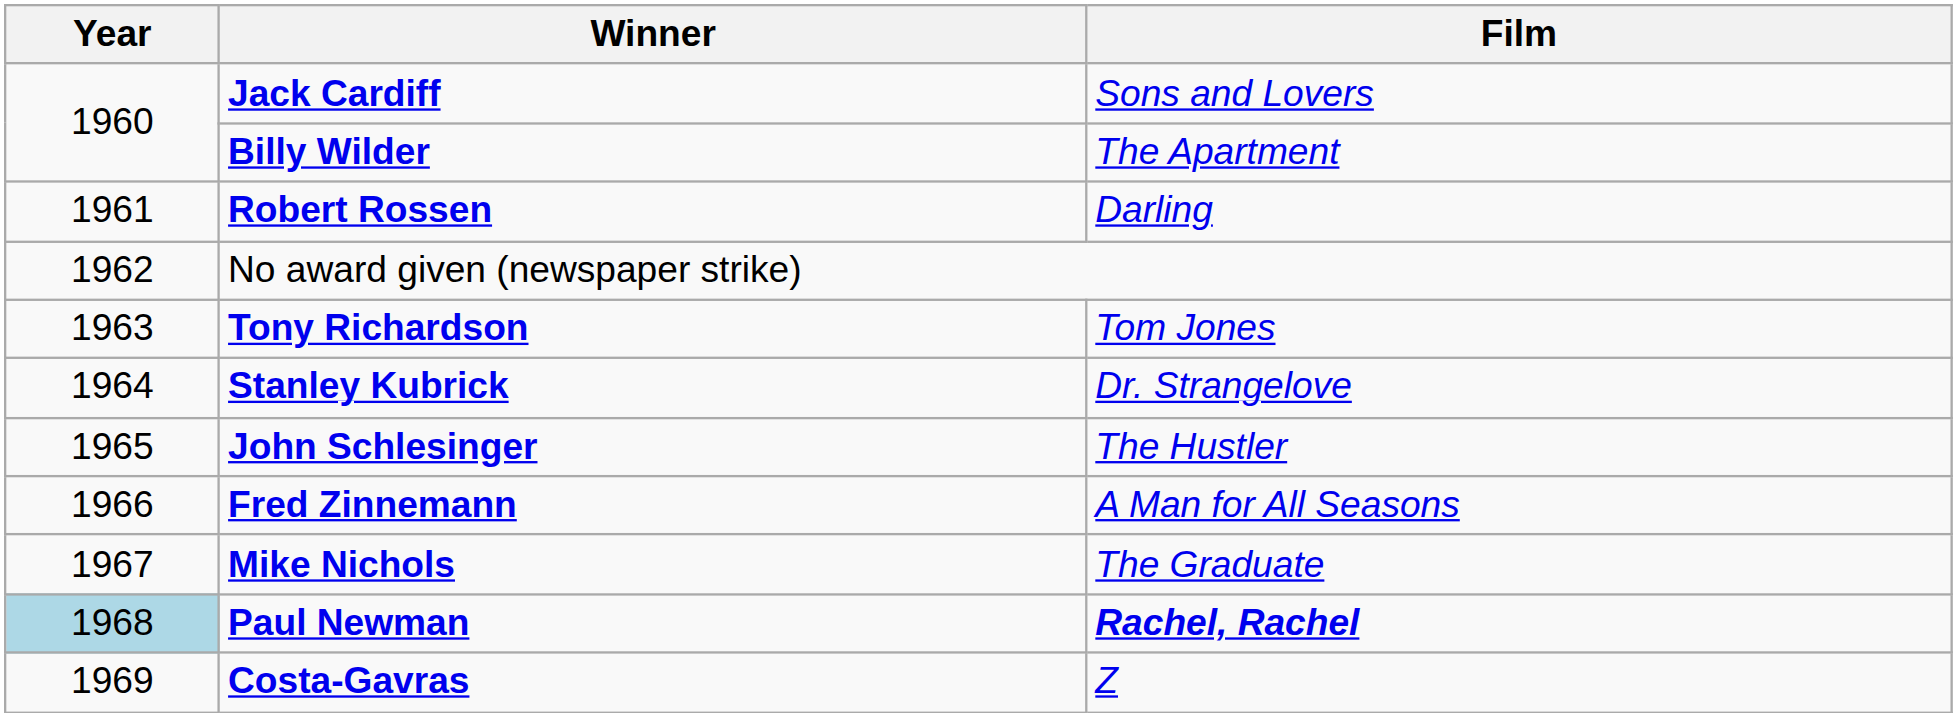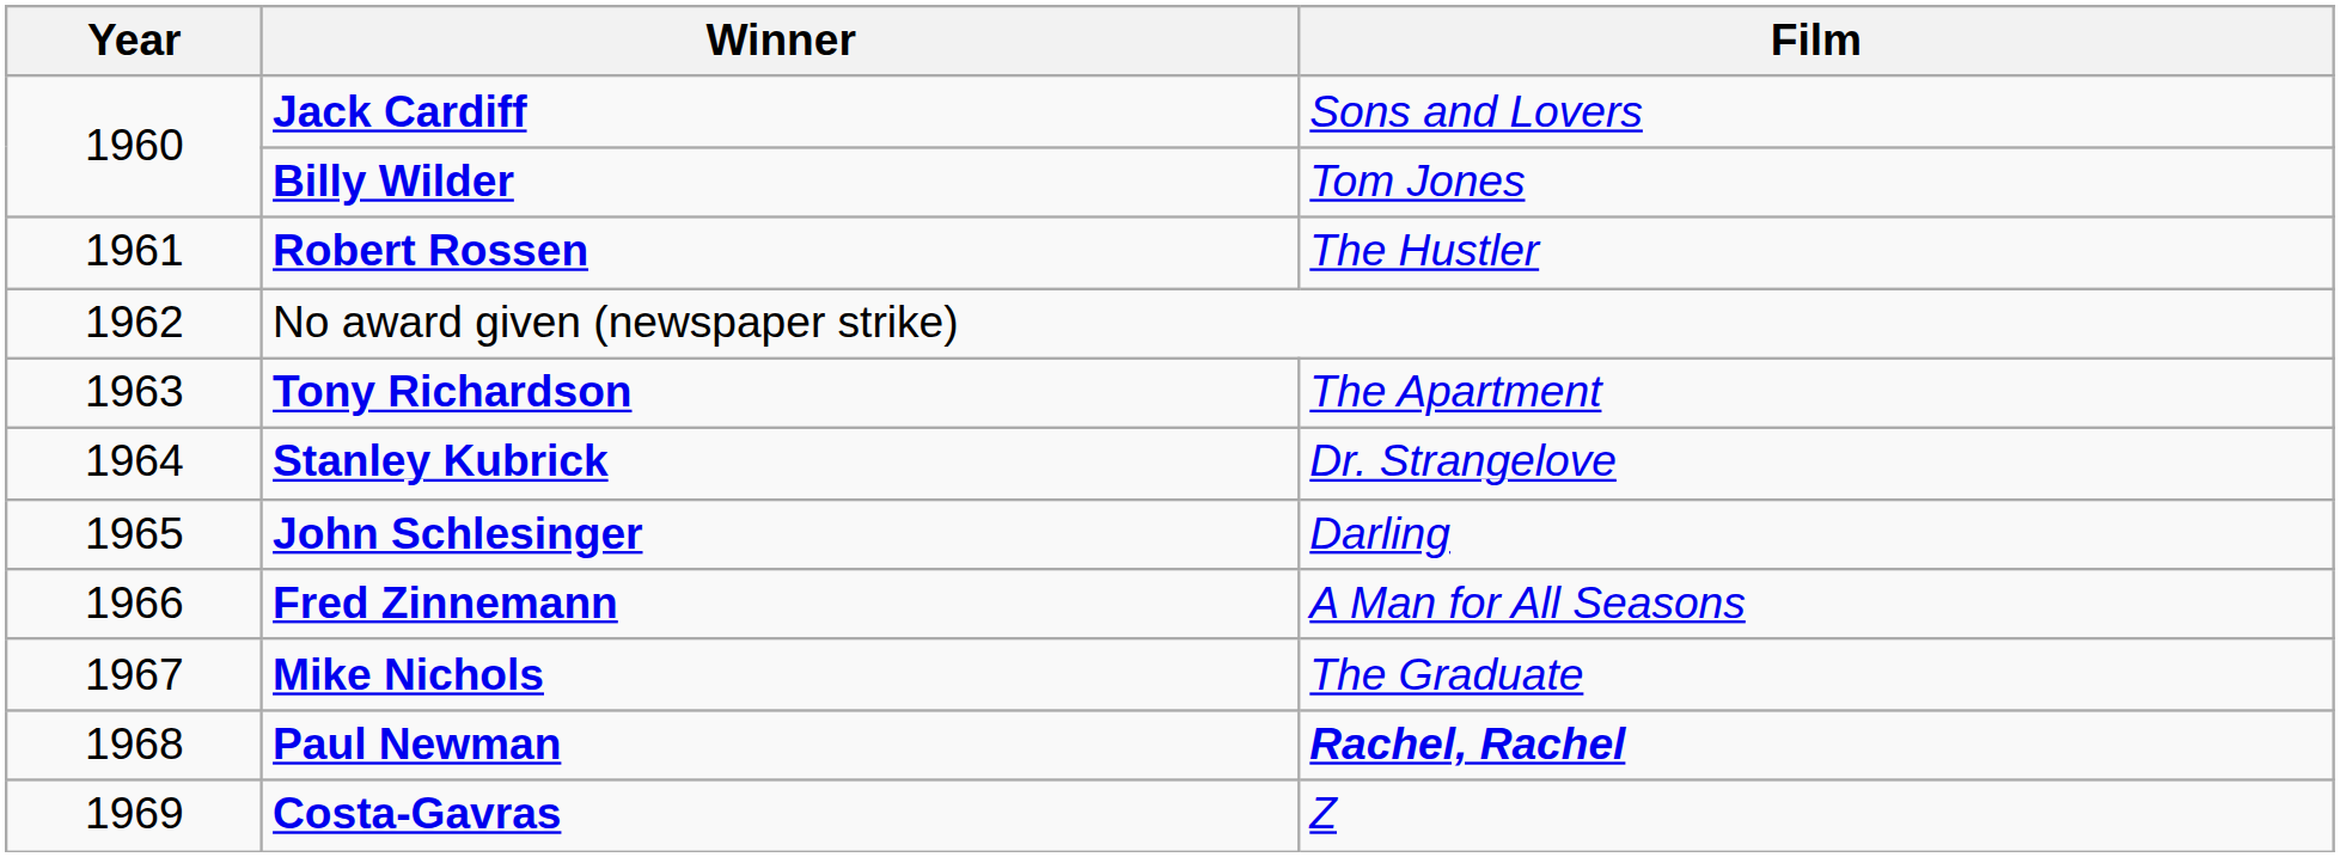 <table class="wikitable" width="95%" cellpadding="5">
 <tr>
 <th width="100"><strong>Year</strong></th>
 <th width="450"><strong>Winner</strong></th>
 <th width="450"><strong>Film</strong></th>
 </tr>
 <tr>
 <td rowspan="2" style="text-align:center;">1960</td>
 <td><strong><a href='#'>Jack Cardiff</a></strong></td>
 <td><em><a href='#'>Sons and Lovers</a></em></td>
 </tr>
 <tr>
 <td><strong><a href='#'>Billy Wilder</a></strong></td>
-<td><em><a href='#'>The Apartment</a></em></td>
+<td><em><a href='#'>Tom Jones</a></em></td>
 </tr>
 <tr>
 <td style="text-align:center;">1961</td>
 <td><strong><a href='#'>Robert Rossen</a></strong></td>
-<td><em><a href='#'>Darling</a></em></td>
+<td><em><a href='#'>The Hustler</a></em></td>
 </tr>
 <tr>
 <td style="text-align:center;">1962</td>
 <td colspan="2">No award given (newspaper strike)</td>
 </tr>
 <tr>
 <td style="text-align:center;">1963</td>
 <td><strong><a href='#'>Tony Richardson</a></strong></td>
-<td><em><a href='#'>Tom Jones</a></em></td>
+<td><em><a href='#'>The Apartment</a></em></td>
 </tr>
 <tr>
 <td style="text-align:center;">1964</td>
 <td><strong><a href='#'>Stanley Kubrick</a></strong></td>
 <td><em><a href='#'>Dr. Strangelove</a></em></td>
 </tr>
 <tr>
 <td style="text-align:center;">1965</td>
 <td><strong><a href='#'>John Schlesinger</a></strong></td>
-<td><em><a href='#'>The Hustler</a></em></td>
+<td><em><a href='#'>Darling</a></em></td>
 </tr>
 <tr>
 <td style="text-align:center;">1966</td>
 <td><strong><a href='#'>Fred Zinnemann</a></strong></td>
 <td><em><a href='#'>A Man for All Seasons</a></em></td>
 </tr>
 <tr>
 <td style="text-align:center;">1967</td>
 <td><strong><a href='#'>Mike Nichols</a></strong></td>
 <td><em><a href='#'>The Graduate</a></em></td>
 </tr>
 <tr>
-<td style="background: lightblue; text-align:center;">1968</td>
+<td style="text-align:center;">1968</td>
 <td><strong><a href='#'>Paul Newman</a></strong></td>
 <td><strong><em><a href='#'>Rachel, Rachel</a></em></strong></td>
 </tr>
 <tr>
 <td style="text-align:center;">1969</td>
 <td><strong><a href='#'>Costa-Gavras</a></strong></td>
 <td><em><a href='#'>Z</a></em></td>
 </tr>
 </table>
